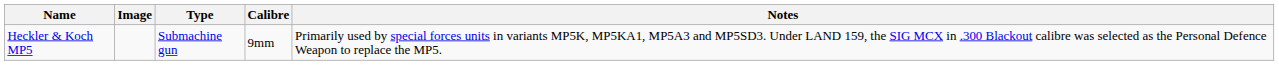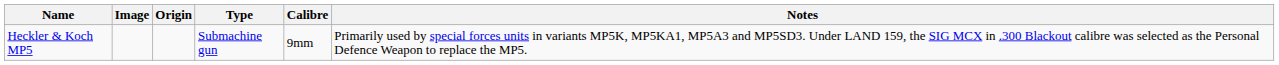 <table class="wikitable">
 <tr>
 <th>Name</th>
 <th>Image</th>
+<th>Origin</th>
 <th>Type</th>
 <th>Calibre</th>
 <th>Notes</th>
 </tr>
 <tr>
 <td><a href='#'>Heckler & Koch MP5</a></td>
 <td></td>
+<td></td>
 <td><a href='#'>Submachine gun</a></td>
 <td>9mm</td>
 <td>Primarily used by <a href='#'>special forces units</a> in variants MP5K, MP5KA1, MP5A3 and MP5SD3. Under LAND 159, the <a href='#'>SIG MCX</a> in <a href='#'>.300 Blackout</a> calibre was selected as the Personal Defence Weapon to replace the MP5.</td>
 </tr>
 </table>
